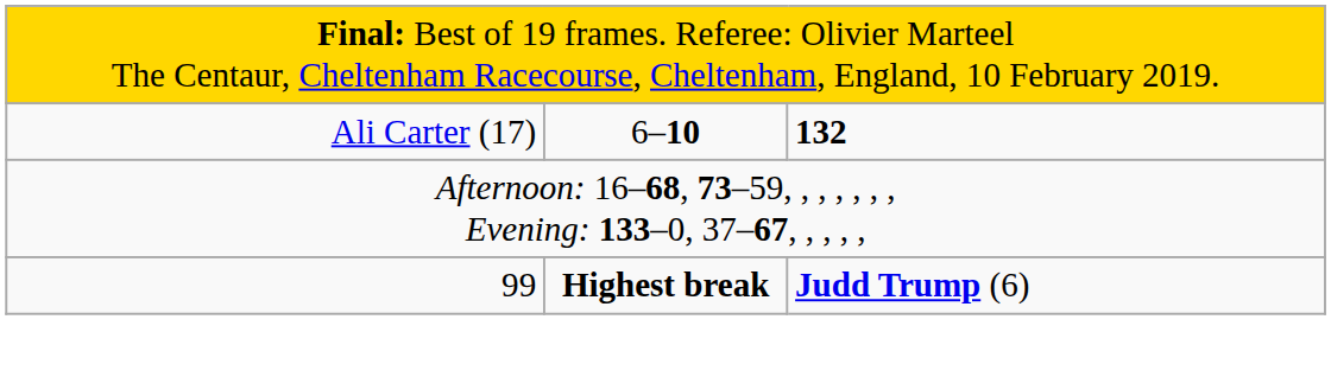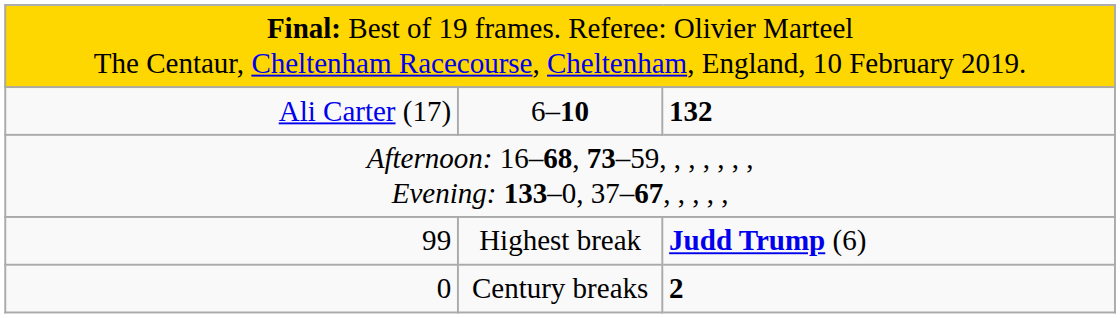 <table class="wikitable" style="font-size: 95%; margin: 1em auto 1em auto;">
 <tr>
 <td colspan="3" align="center" bgcolor="#ffd700"><strong>Final:</strong> Best of 19 frames. Referee: Olivier Marteel<br>The Centaur, <a href='#'>Cheltenham Racecourse</a>, <a href='#'>Cheltenham</a>, England, 10 February 2019.</td>
 </tr>
 <tr>
 <td width="230" align="right"><a href='#'>Ali Carter</a> (17)<br></td>
 <td width="100" align="center">6–<strong>10</strong></td>
 <td><strong>132</strong></td>
 </tr>
 <tr>
 <td colspan="3" align="center" style="font-size: 100%"><em>Afternoon:</em> 16–<strong>68</strong>, <strong>73</strong>–59, , , , , , , <br><em>Evening:</em> <strong>133</strong>–0, 37–<strong>67</strong>, , , , , </td>
 </tr>
 <tr>
 <td align="right">99</td>
-<td align="center"><strong>Highest break</strong></td>
+<td align="center">Highest break</td>
 <td width="230"><strong><a href='#'>Judd Trump</a></strong> (6)<br></td>
 </tr>
+<tr>
+<td align="right">0</td>
+<td align="center">Century breaks</td>
+<td><strong>2</strong></td>
+</tr>
 </table>
